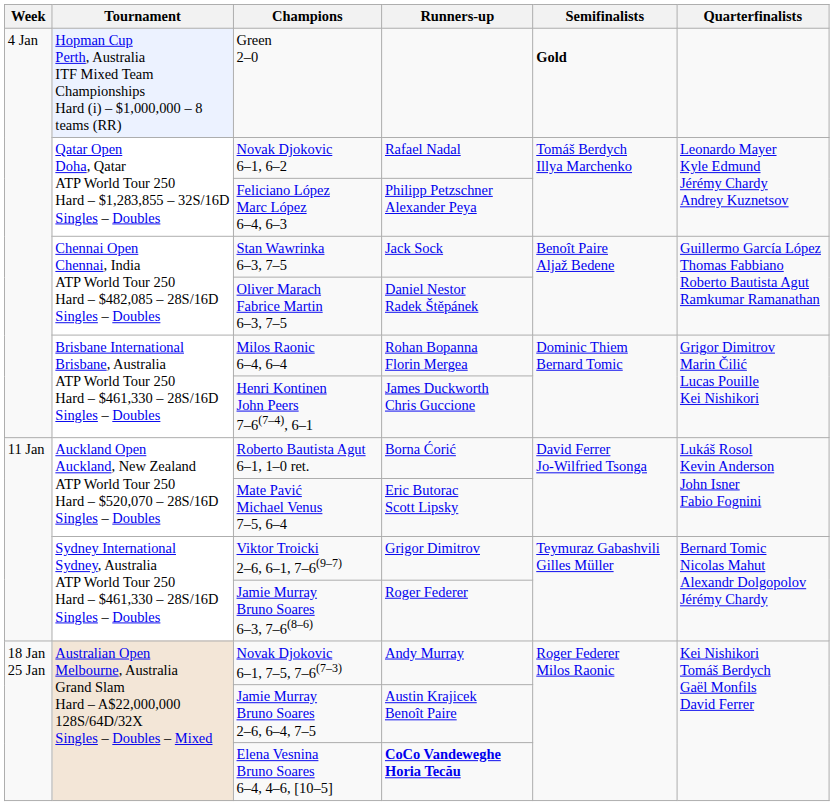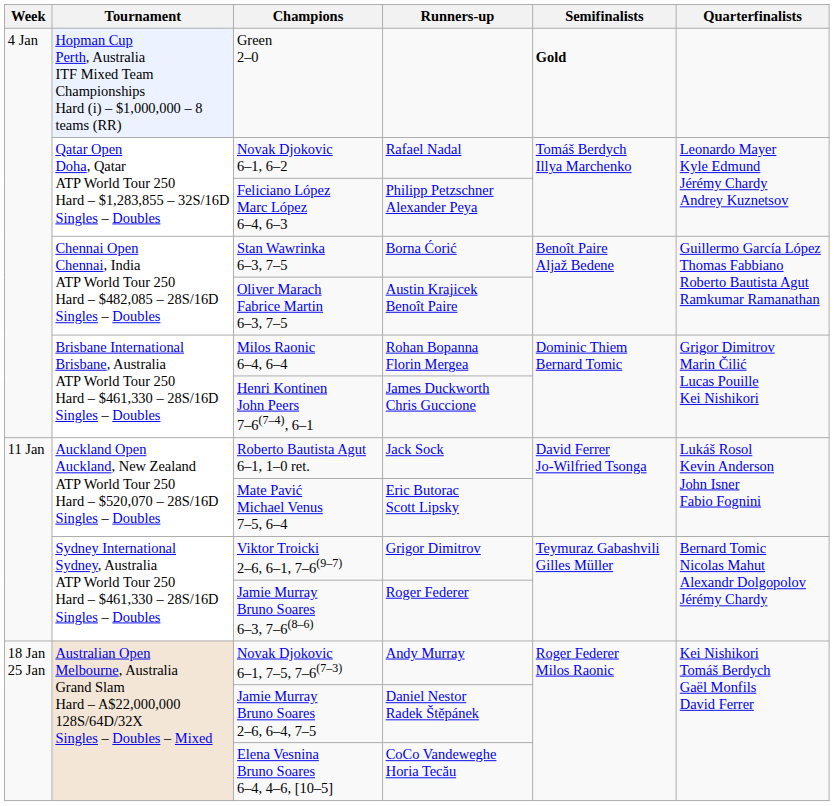 <table class=wikitable style=font-size:95%>
 <tr>
 <th style="width:48px;">Week</th>
 <th style="width:250px;">Tournament</th>
 <th style="width:205px;">Champions</th>
 <th style="width:205px;">Runners-up</th>
 <th style="width:190px;">Semifinalists</th>
 <th style="width:190px;">Quarterfinalists</th>
 </tr>
 <tr valign=top>
 <td rowspan=7>4 Jan</td>
 <td style="background:#ECF2FF;"><a href='#'>Hopman Cup</a><br><a href='#'>Perth</a>, Australia<br>ITF Mixed Team Championships<br> Hard (i) – $1,000,000 – 8 teams (RR)</td>
 <td> Green<br>2–0</td>
 <td></td>
 <td><strong><br> Gold<br></strong></td>
 <td><br>  <br></td>
 </tr>
 <tr valign=top>
 <td style="background:#ffffff;" rowspan=2><a href='#'>Qatar Open</a><br> <a href='#'>Doha</a>, Qatar<br>ATP World Tour 250<br>Hard – $1,283,855 – 32S/16D<br> <a href='#'>Singles</a> – <a href='#'>Doubles</a></td>
 <td> <a href='#'>Novak Djokovic</a><br>6–1, 6–2</td>
 <td> <a href='#'>Rafael Nadal</a></td>
 <td rowspan=2> <a href='#'>Tomáš Berdych</a><br> <a href='#'>Illya Marchenko</a></td>
 <td rowspan=2> <a href='#'>Leonardo Mayer</a><br> <a href='#'>Kyle Edmund</a><br>  <a href='#'>Jérémy Chardy</a><br> <a href='#'>Andrey Kuznetsov</a></td>
 </tr>
 <tr valign=top>
 <td> <a href='#'>Feliciano López</a><br> <a href='#'>Marc López</a><br>6–4, 6–3</td>
 <td> <a href='#'>Philipp Petzschner</a><br> <a href='#'>Alexander Peya</a></td>
 </tr>
 <tr valign=top>
 <td style="background:#ffffff;" rowspan=2><a href='#'>Chennai Open</a><br> <a href='#'>Chennai</a>, India<br>ATP World Tour 250<br>Hard – $482,085 – 28S/16D<br><a href='#'>Singles</a> – <a href='#'>Doubles</a></td>
 <td> <a href='#'>Stan Wawrinka</a><br>6–3, 7–5</td>
-<td> <a href='#'>Jack Sock</a></td>
+<td> <a href='#'>Borna Ćorić</a></td>
 <td rowspan=2> <a href='#'>Benoît Paire</a><br> <a href='#'>Aljaž Bedene</a></td>
 <td rowspan=2> <a href='#'>Guillermo García López</a><br> <a href='#'>Thomas Fabbiano</a><br>  <a href='#'>Roberto Bautista Agut</a><br> <a href='#'>Ramkumar Ramanathan</a></td>
 </tr>
 <tr valign=top>
 <td> <a href='#'>Oliver Marach</a><br> <a href='#'>Fabrice Martin</a><br>6–3, 7–5</td>
-<td> <a href='#'>Daniel Nestor</a> <br>  <a href='#'>Radek Štěpánek</a></td>
+<td> <a href='#'>Austin Krajicek</a><br> <a href='#'>Benoît Paire</a></td>
 </tr>
 <tr valign=top>
 <td style="background:#ffffff;" rowspan=2><a href='#'>Brisbane International</a><br> <a href='#'>Brisbane</a>, Australia<br>ATP World Tour 250<br>Hard – $461,330 – 28S/16D<br><a href='#'>Singles</a> – <a href='#'>Doubles</a></td>
 <td> <a href='#'>Milos Raonic</a> <br> 6–4, 6–4</td>
 <td> <a href='#'>Rohan Bopanna</a><br> <a href='#'>Florin Mergea</a></td>
 <td rowspan=2> <a href='#'>Dominic Thiem</a><br>  <a href='#'>Bernard Tomic</a></td>
 <td rowspan=2> <a href='#'>Grigor Dimitrov</a><br> <a href='#'>Marin Čilić</a><br>  <a href='#'>Lucas Pouille</a><br> <a href='#'>Kei Nishikori</a></td>
 </tr>
 <tr valign=top>
 <td> <a href='#'>Henri Kontinen</a><br> <a href='#'>John Peers</a><br>7–6<sup>(7–4)</sup>, 6–1</td>
 <td> <a href='#'>James Duckworth</a><br> <a href='#'>Chris Guccione</a></td>
 </tr>
 <tr valign=top>
 <td rowspan=4>11 Jan</td>
 <td style="background:#ffffff;" rowspan=2><a href='#'>Auckland Open</a><br> <a href='#'>Auckland</a>, New Zealand <br>ATP World Tour 250<br>Hard – $520,070 – 28S/16D<br> <a href='#'>Singles</a> – <a href='#'>Doubles</a></td>
 <td> <a href='#'>Roberto Bautista Agut</a><br>6–1, 1–0 ret.</td>
-<td> <a href='#'>Borna Ćorić</a></td>
+<td> <a href='#'>Jack Sock</a></td>
 <td rowspan=2> <a href='#'>David Ferrer</a> <br> <a href='#'>Jo-Wilfried Tsonga</a></td>
 <td rowspan=2> <a href='#'>Lukáš Rosol</a><br> <a href='#'>Kevin Anderson</a><br> <a href='#'>John Isner</a><br> <a href='#'>Fabio Fognini</a></td>
 </tr>
 <tr valign=top>
 <td> <a href='#'>Mate Pavić</a><br> <a href='#'>Michael Venus</a><br>7–5, 6–4</td>
 <td> <a href='#'>Eric Butorac</a><br> <a href='#'>Scott Lipsky</a></td>
 </tr>
 <tr valign=top>
 <td style="background:#ffffff;" rowspan=2><a href='#'>Sydney International</a><br>  <a href='#'>Sydney</a>, Australia<br>ATP World Tour 250<br>Hard – $461,330 – 28S/16D<br> <a href='#'>Singles</a> – <a href='#'>Doubles</a></td>
 <td> <a href='#'>Viktor Troicki</a><br>2–6, 6–1, 7–6<sup>(9–7)</sup></td>
 <td> <a href='#'>Grigor Dimitrov</a></td>
 <td rowspan=2> <a href='#'>Teymuraz Gabashvili</a><br> <a href='#'>Gilles Müller</a></td>
 <td rowspan=2> <a href='#'>Bernard Tomic</a> <br> <a href='#'>Nicolas Mahut</a><br> <a href='#'>Alexandr Dolgopolov</a><br> <a href='#'>Jérémy Chardy</a></td>
 </tr>
 <tr valign=top>
 <td> <a href='#'>Jamie Murray</a><br> <a href='#'>Bruno Soares</a><br>6–3, 7–6<sup>(8–6)</sup></td>
 <td> <a href='#'>Roger Federer</a></td>
 </tr>
 <tr valign=top>
 <td rowspan=3>18 Jan<br>25 Jan</td>
 <td style="background:#f3e6d7;" rowspan=3><a href='#'>Australian Open</a><br> <a href='#'>Melbourne</a>, Australia<br>Grand Slam<br>Hard – A$22,000,000<br>128S/64D/32X<br><a href='#'>Singles</a> – <a href='#'>Doubles</a> – <a href='#'>Mixed</a></td>
 <td> <a href='#'>Novak Djokovic</a><br>6–1, 7–5, 7–6<sup>(7–3)</sup></td>
 <td> <a href='#'>Andy Murray</a></td>
 <td rowspan=3> <a href='#'>Roger Federer</a><br> <a href='#'>Milos Raonic</a></td>
 <td rowspan=3> <a href='#'>Kei Nishikori</a><br> <a href='#'>Tomáš Berdych</a><br>  <a href='#'>Gaël Monfils</a><br> <a href='#'>David Ferrer</a></td>
 </tr>
 <tr valign=top>
 <td> <a href='#'>Jamie Murray</a> <br>  <a href='#'>Bruno Soares</a><br>2–6, 6–4, 7–5</td>
-<td> <a href='#'>Austin Krajicek</a><br> <a href='#'>Benoît Paire</a></td>
+<td> <a href='#'>Daniel Nestor</a> <br>  <a href='#'>Radek Štěpánek</a></td>
 </tr>
 <tr valign=top>
 <td> <a href='#'>Elena Vesnina</a>  <br>  <a href='#'>Bruno Soares</a><br> 6–4, 4–6, [10–5]</td>
-<td><strong> <a href='#'>CoCo Vandeweghe</a> <br>  <a href='#'>Horia Tecău</a></strong></td>
+<td> <a href='#'>CoCo Vandeweghe</a> <br>  <a href='#'>Horia Tecău</a></td>
 </tr>
 </table>
